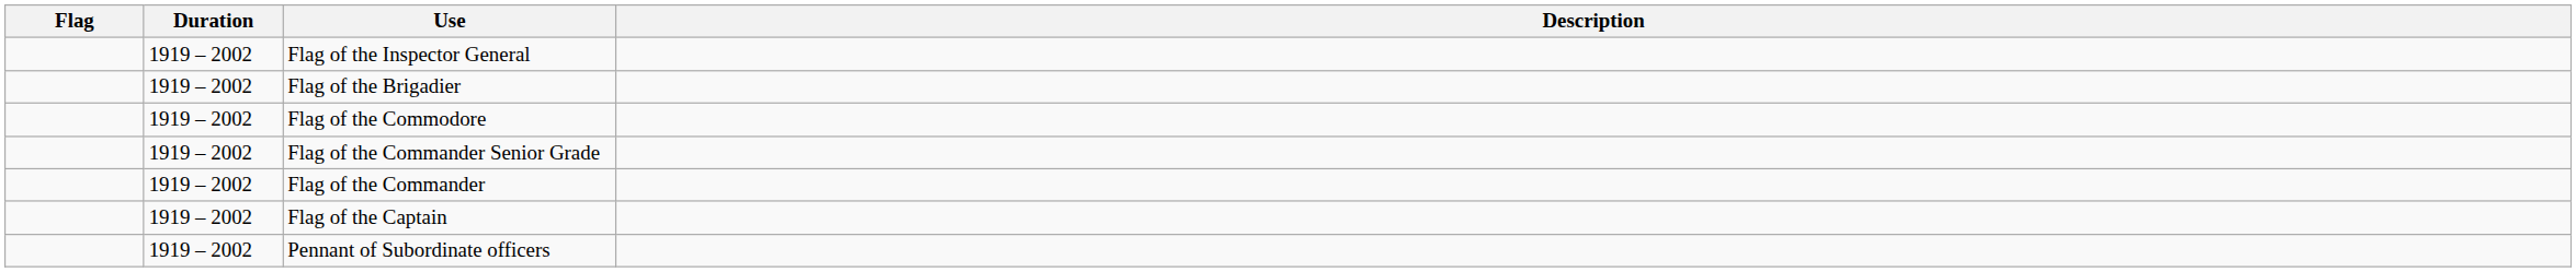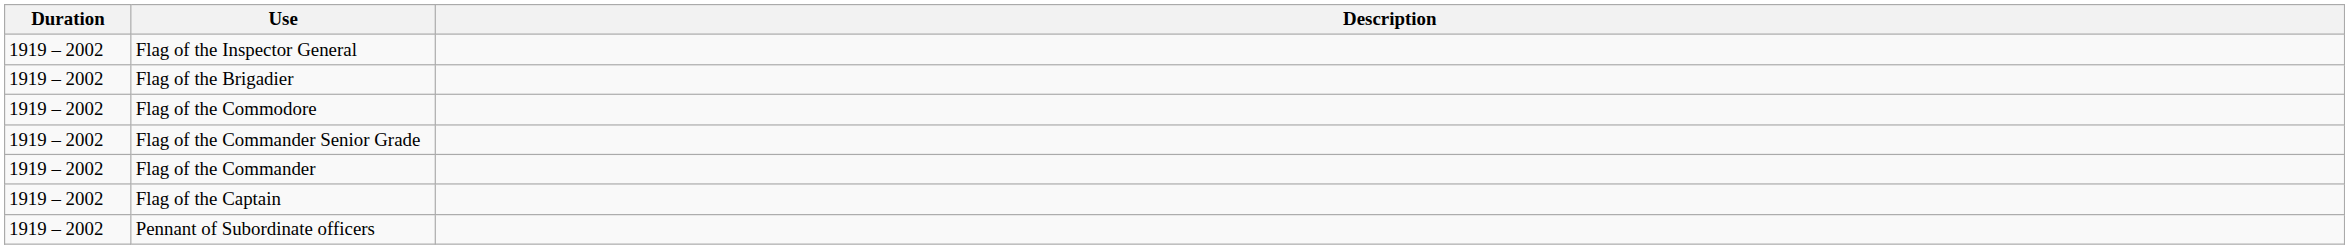 <table class="wikitable" width="100%">
 <tr>
-<th style="width:100px;">Flag</th>
 <th style="width:100px;">Duration</th>
 <th style="width:250px;">Use</th>
 <th style="min-width:250px">Description</th>
 </tr>
 <tr>
-<td></td>
 <td>1919 – 2002</td>
 <td>Flag of the Inspector General</td>
 <td></td>
 </tr>
 <tr>
-<td></td>
 <td>1919 – 2002</td>
 <td>Flag of the Brigadier</td>
 <td></td>
 </tr>
 <tr>
-<td></td>
 <td>1919 – 2002</td>
 <td>Flag of the Commodore</td>
 <td></td>
 </tr>
 <tr>
-<td></td>
 <td>1919 – 2002</td>
 <td>Flag of the Commander Senior Grade</td>
 <td></td>
 </tr>
 <tr>
-<td></td>
 <td>1919 – 2002</td>
 <td>Flag of the Commander</td>
 <td></td>
 </tr>
 <tr>
-<td></td>
 <td>1919 – 2002</td>
 <td>Flag of the Captain</td>
 <td></td>
 </tr>
 <tr>
-<td></td>
 <td>1919 – 2002</td>
 <td>Pennant of Subordinate officers</td>
 <td></td>
 </tr>
 </table>
